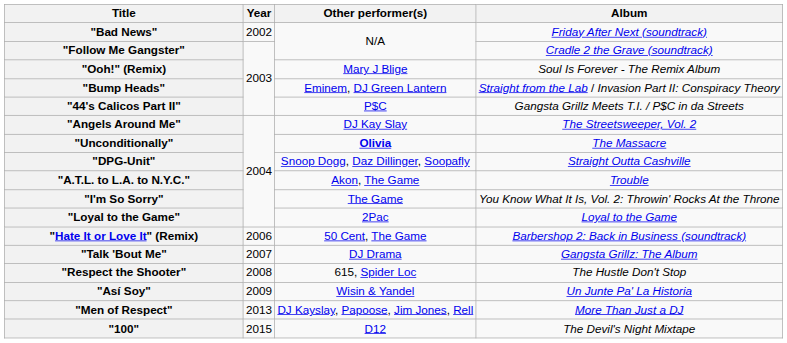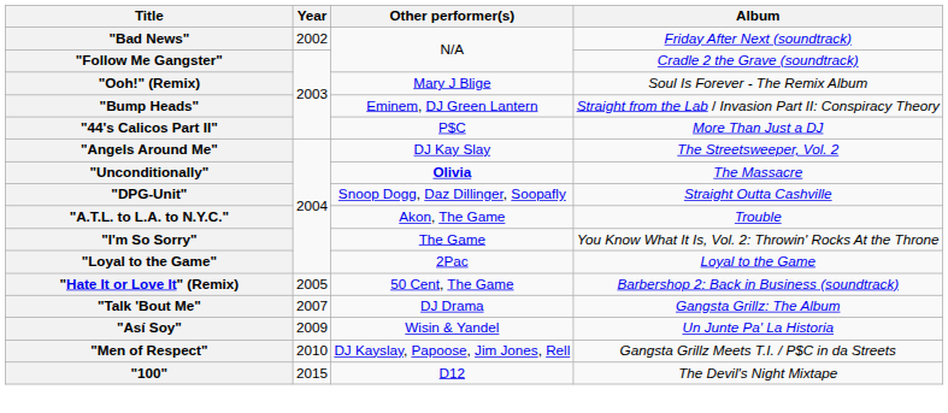 <table class="wikitable plainrowheaders" style="text-align:center;">
 <tr>
 <th scope="col" style="width:20em;">Title</th>
 <th scope="col">Year</th>
 <th scope="col">Other performer(s)</th>
 <th scope="col">Album</th>
 </tr>
 <tr>
 <th scope="row">"Bad News"</th>
 <td>2002</td>
 <td rowspan="2">N/A</td>
 <td><em><a href='#'>Friday After Next (soundtrack)</a></em></td>
 </tr>
 <tr>
 <th scope="row">"Follow Me Gangster"</th>
 <td rowspan="4">2003</td>
 <td><em><a href='#'>Cradle 2 the Grave (soundtrack)</a></em></td>
 </tr>
 <tr>
 <th scope="row">"Ooh!" (Remix)</th>
 <td><a href='#'>Mary J Blige</a></td>
 <td><em>Soul Is Forever - The Remix Album</em></td>
 </tr>
 <tr>
 <th scope="row">"Bump Heads"</th>
 <td><a href='#'>Eminem</a>, <a href='#'>DJ Green Lantern</a></td>
 <td><em><a href='#'>Straight from the Lab</a></em> / <em>Invasion Part II: Conspiracy Theory</em></td>
 </tr>
 <tr>
 <th scope="row">"44's Calicos Part II"</th>
 <td><a href='#'>P$C</a></td>
-<td><em>Gangsta Grillz Meets T.I. / P$C in da Streets</em></td>
+<td><em><a href='#'>More Than Just a DJ</a></em></td>
 </tr>
 <tr>
 <th scope="row">"Angels Around Me"</th>
 <td rowspan="6">2004</td>
 <td><a href='#'>DJ Kay Slay</a></td>
 <td><em><a href='#'>The Streetsweeper, Vol. 2</a></em></td>
 </tr>
 <tr>
 <th scope="row">"Unconditionally"</th>
 <td><strong><a href='#'>Olivia</a></strong></td>
 <td><em><a href='#'>The Massacre</a></em></td>
 </tr>
 <tr>
 <th scope="row">"DPG-Unit"</th>
 <td><a href='#'>Snoop Dogg</a>, <a href='#'>Daz Dillinger</a>, <a href='#'>Soopafly</a></td>
 <td><em><a href='#'>Straight Outta Cashville</a></em></td>
 </tr>
 <tr>
 <th scope="row">"A.T.L. to L.A. to N.Y.C."</th>
 <td><a href='#'>Akon</a>, <a href='#'>The Game</a></td>
 <td><em><a href='#'>Trouble</a></em></td>
 </tr>
 <tr>
 <th scope="row">"I'm So Sorry"</th>
 <td><a href='#'>The Game</a></td>
 <td><em>You Know What It Is, Vol. 2: Throwin' Rocks At the Throne</em></td>
 </tr>
 <tr>
 <th scope="row">"Loyal to the Game"</th>
 <td><a href='#'>2Pac</a></td>
 <td><em><a href='#'>Loyal to the Game</a></em></td>
 </tr>
 <tr>
 <th scope="row">"<a href='#'>Hate It or Love It</a>" (Remix)</th>
-<td>2006</td>
+<td>2005</td>
 <td><a href='#'>50 Cent</a>, <a href='#'>The Game</a></td>
 <td><em><a href='#'>Barbershop 2: Back in Business (soundtrack)</a></em></td>
 </tr>
 <tr>
 <th scope="row">"Talk 'Bout Me"</th>
 <td>2007</td>
 <td><a href='#'>DJ Drama</a></td>
 <td><em><a href='#'>Gangsta Grillz: The Album</a></em></td>
 </tr>
 <tr>
-<th scope="row">"Respect the Shooter"</th>
-<td>2008</td>
-<td>615, <a href='#'>Spider Loc</a></td>
-<td><em>The Hustle Don't Stop</em></td>
-</tr>
-<tr>
 <th scope="row">"Así Soy"</th>
 <td>2009</td>
 <td><a href='#'>Wisin & Yandel</a></td>
 <td><em><a href='#'>Un Junte Pa' La Historia</a></em></td>
 </tr>
 <tr>
 <th scope="row">"Men of Respect"</th>
-<td>2013</td>
+<td>2010</td>
 <td><a href='#'>DJ Kayslay</a>,  <a href='#'>Papoose</a>, <a href='#'>Jim Jones</a>, <a href='#'>Rell</a></td>
-<td><em><a href='#'>More Than Just a DJ</a></em></td>
+<td><em>Gangsta Grillz Meets T.I. / P$C in da Streets</em></td>
 </tr>
 <tr>
 <th scope="row">"100"</th>
 <td>2015</td>
 <td><a href='#'>D12</a></td>
 <td><em>The Devil's Night Mixtape</em></td>
 </tr>
 </table>
